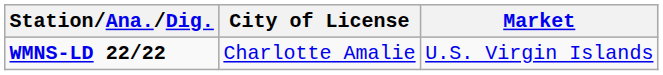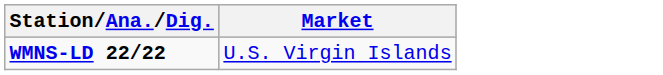 <table class="wikitable">
 <tr>
 <th>Station/<a href='#'>Ana.</a>/<a href='#'>Dig.</a></th>
-<th>City of License</th>
 <th><a href='#'>Market</a></th>
 </tr>
 <tr>
 <td><strong><a href='#'>WMNS-LD</a> 22/22</strong></td>
-<td><a href='#'>Charlotte Amalie</a></td>
 <td><a href='#'>U.S. Virgin Islands</a></td>
 </tr>
 </table>
